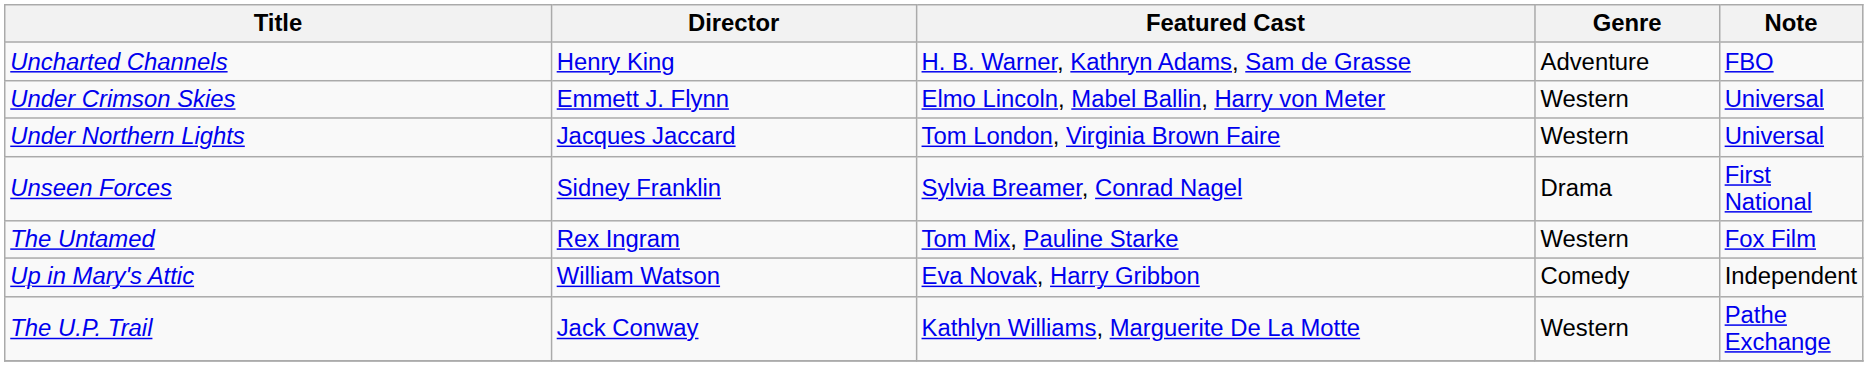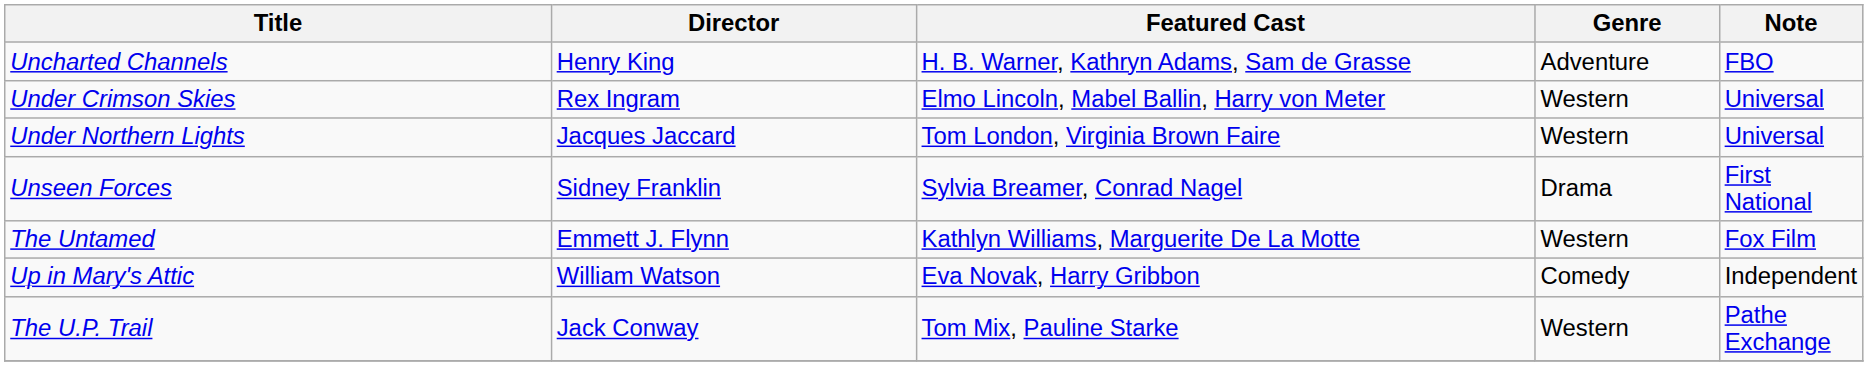 <table class="wikitable">
 <tr>
 <th style="width:30%;">Title</th>
 <th style="width:20%;">Director</th>
 <th style="width:34%;">Featured Cast</th>
 <th style="width:10%;">Genre</th>
 <th style="width:10%;">Note</th>
 </tr>
 <tr>
 <td><em><a href='#'>Uncharted Channels</a></em></td>
 <td><a href='#'>Henry King</a></td>
 <td><a href='#'>H. B. Warner</a>, <a href='#'>Kathryn Adams</a>, <a href='#'>Sam de Grasse</a></td>
 <td>Adventure</td>
 <td><a href='#'>FBO</a></td>
 </tr>
 <tr>
 <td><em><a href='#'>Under Crimson Skies</a></em></td>
-<td><a href='#'>Emmett J. Flynn</a></td>
+<td><a href='#'>Rex Ingram</a></td>
 <td><a href='#'>Elmo Lincoln</a>, <a href='#'>Mabel Ballin</a>, <a href='#'>Harry von Meter</a></td>
 <td>Western</td>
 <td><a href='#'>Universal</a></td>
 </tr>
 <tr>
 <td><em><a href='#'>Under Northern Lights</a></em></td>
 <td><a href='#'>Jacques Jaccard</a></td>
 <td><a href='#'>Tom London</a>, <a href='#'>Virginia Brown Faire</a></td>
 <td>Western</td>
 <td><a href='#'>Universal</a></td>
 </tr>
 <tr>
 <td><em><a href='#'>Unseen Forces</a></em></td>
 <td><a href='#'>Sidney Franklin</a></td>
 <td><a href='#'>Sylvia Breamer</a>, <a href='#'>Conrad Nagel</a></td>
 <td>Drama</td>
 <td><a href='#'>First National</a></td>
 </tr>
 <tr>
 <td><em><a href='#'>The Untamed</a></em></td>
-<td><a href='#'>Rex Ingram</a></td>
-<td><a href='#'>Tom Mix</a>, <a href='#'>Pauline Starke</a></td>
+<td><a href='#'>Emmett J. Flynn</a></td>
+<td><a href='#'>Kathlyn Williams</a>, <a href='#'>Marguerite De La Motte</a></td>
 <td>Western</td>
 <td><a href='#'>Fox Film</a></td>
 </tr>
 <tr>
 <td><em><a href='#'>Up in Mary's Attic</a></em></td>
 <td><a href='#'>William Watson</a></td>
 <td><a href='#'>Eva Novak</a>, <a href='#'>Harry Gribbon</a></td>
 <td>Comedy</td>
 <td>Independent</td>
 </tr>
 <tr>
 <td><em><a href='#'>The U.P. Trail</a></em></td>
 <td><a href='#'>Jack Conway</a></td>
-<td><a href='#'>Kathlyn Williams</a>, <a href='#'>Marguerite De La Motte</a></td>
+<td><a href='#'>Tom Mix</a>, <a href='#'>Pauline Starke</a></td>
 <td>Western</td>
 <td><a href='#'>Pathe Exchange</a></td>
 </tr>
 <tr>
 </tr>
 </table>
